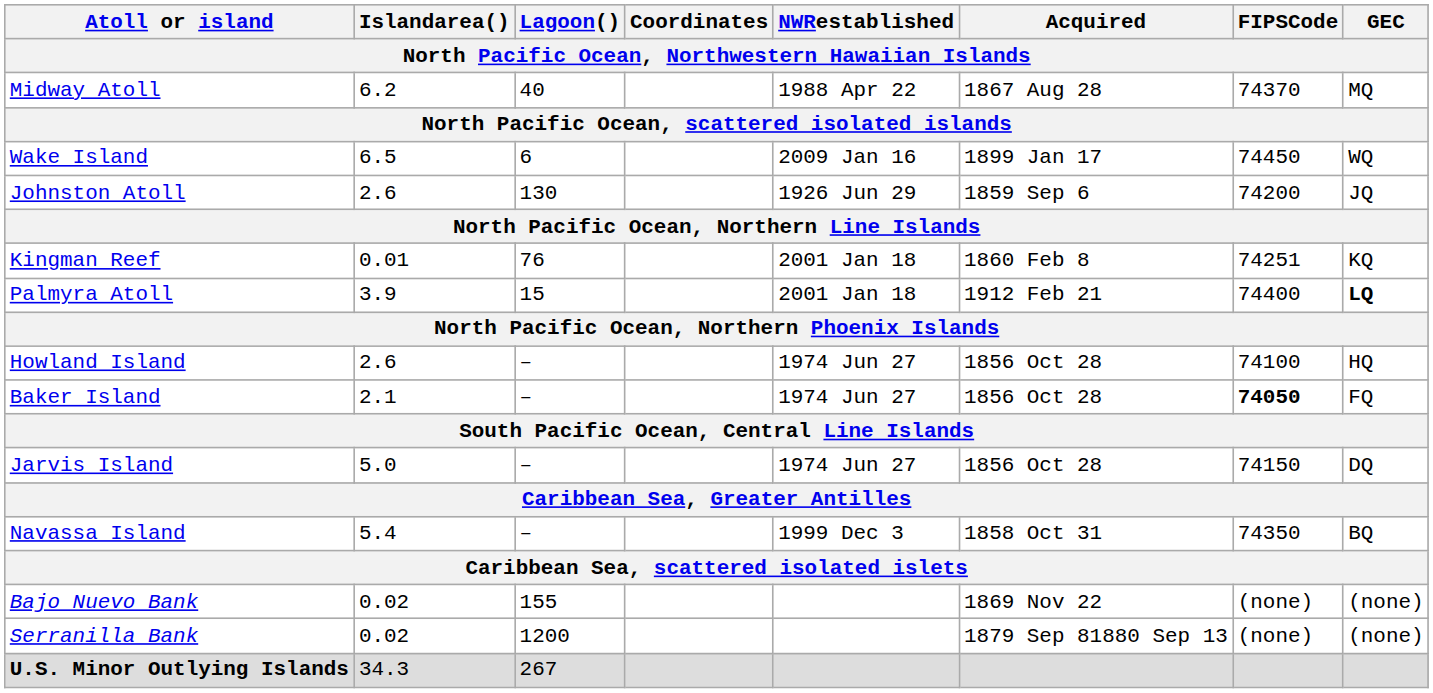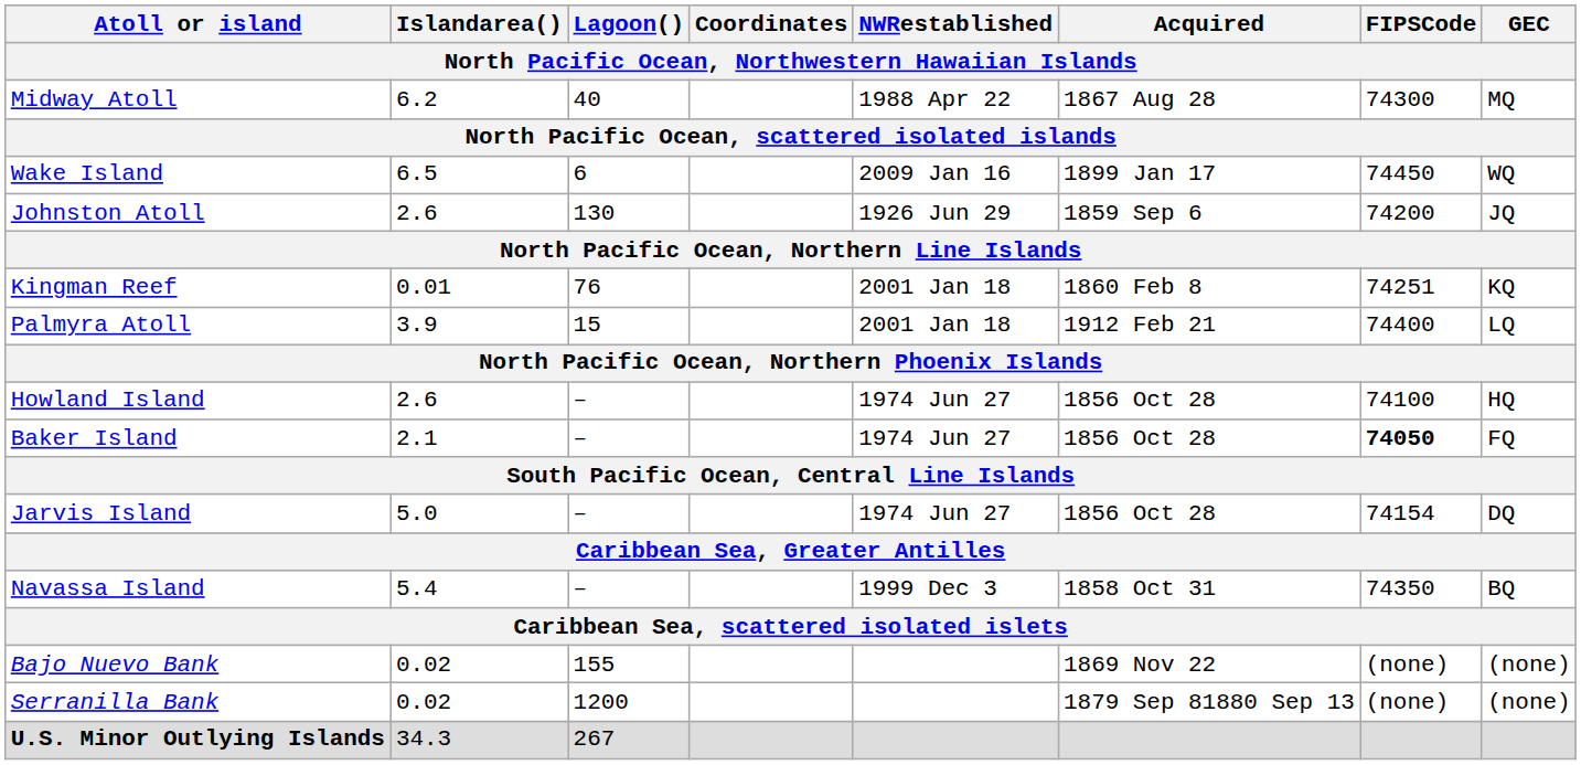 <table class="wikitable sortable col2right col3right">
 <tr>
 <th><a href='#'>Atoll</a> or <a href='#'>island</a></th>
 <th>Islandarea()</th>
 <th><a href='#'>Lagoon</a>()</th>
 <th>Coordinates</th>
 <th><a href='#'>NWR</a>established</th>
 <th>Acquired</th>
 <th>FIPSCode</th>
 <th>GEC</th>
 </tr>
 <tr>
 <th colspan="10">North <a href='#'>Pacific Ocean</a>, <a href='#'>Northwestern Hawaiian Islands</a></th>
 </tr>
 <tr style="background: #FFF">
 <td><a href='#'>Midway Atoll</a></td>
 <td>6.2</td>
 <td>40</td>
 <td></td>
 <td>1988 Apr 22</td>
 <td>1867 Aug 28</td>
-<td>74370</td>
+<td>74300</td>
 <td>MQ</td>
 </tr>
 <tr>
 <th colspan="10">North Pacific Ocean, <a href='#'>scattered isolated islands</a></th>
 </tr>
 <tr style="background: #FFF">
 <td><a href='#'>Wake Island</a></td>
 <td>6.5</td>
 <td>6</td>
 <td></td>
 <td>2009 Jan 16</td>
 <td>1899 Jan 17</td>
 <td>74450</td>
 <td>WQ</td>
 </tr>
 <tr style="background: #FFF">
 <td><a href='#'>Johnston Atoll</a></td>
 <td>2.6</td>
 <td>130</td>
 <td></td>
 <td>1926 Jun 29</td>
 <td>1859 Sep 6</td>
 <td>74200</td>
 <td>JQ</td>
 </tr>
 <tr>
 <th colspan="10">North Pacific Ocean, Northern <a href='#'>Line Islands</a></th>
 </tr>
 <tr style="background: #FFF">
 <td><a href='#'>Kingman Reef</a></td>
 <td>0.01</td>
 <td>76</td>
 <td></td>
 <td>2001 Jan 18</td>
 <td>1860 Feb 8</td>
 <td>74251</td>
 <td>KQ</td>
 </tr>
 <tr style="background: #FFF">
 <td><a href='#'>Palmyra Atoll</a></td>
 <td>3.9</td>
 <td>15</td>
 <td></td>
 <td>2001 Jan 18</td>
 <td>1912 Feb 21</td>
 <td>74400</td>
-<td><strong>LQ</strong></td>
+<td>LQ</td>
 </tr>
 <tr>
 <th colspan="10">North Pacific Ocean, Northern <a href='#'>Phoenix Islands</a></th>
 </tr>
 <tr style="background: #FFF">
 <td><a href='#'>Howland Island</a></td>
 <td>2.6</td>
 <td>–</td>
 <td></td>
 <td>1974 Jun 27</td>
 <td>1856 Oct 28</td>
 <td>74100</td>
 <td>HQ</td>
 </tr>
 <tr style="background: #FFF">
 <td><a href='#'>Baker Island</a></td>
 <td>2.1</td>
 <td>–</td>
 <td></td>
 <td>1974 Jun 27</td>
 <td>1856 Oct 28</td>
 <td><strong>74050</strong></td>
 <td>FQ</td>
 </tr>
 <tr>
 <th colspan="10">South Pacific Ocean, Central <a href='#'>Line Islands</a></th>
 </tr>
 <tr style="background: #FFF">
 <td><a href='#'>Jarvis Island</a></td>
 <td>5.0</td>
 <td>–</td>
 <td></td>
 <td>1974 Jun 27</td>
 <td>1856 Oct 28</td>
-<td>74150</td>
+<td>74154</td>
 <td>DQ</td>
 </tr>
 <tr>
 <th colspan="10"><a href='#'>Caribbean Sea</a>, <a href='#'>Greater Antilles</a></th>
 </tr>
 <tr style="background: #FFF">
 <td><a href='#'>Navassa Island</a></td>
 <td>5.4</td>
 <td>–</td>
 <td></td>
 <td>1999 Dec 3</td>
 <td>1858 Oct 31</td>
 <td>74350</td>
 <td>BQ</td>
 </tr>
 <tr>
 <th colspan="10">Caribbean Sea, <a href='#'>scattered isolated islets</a></th>
 </tr>
 <tr style="background: #FFF">
 <td><em><a href='#'>Bajo Nuevo Bank</a></em></td>
 <td>0.02</td>
 <td>155</td>
 <td></td>
 <td></td>
 <td>1869 Nov 22</td>
 <td>(none)</td>
 <td>(none)</td>
 </tr>
 <tr style="background: #FFF">
 <td><em><a href='#'>Serranilla Bank</a></em></td>
 <td>0.02</td>
 <td>1200</td>
 <td></td>
 <td></td>
 <td>1879 Sep 81880 Sep 13</td>
 <td>(none)</td>
 <td>(none)</td>
 </tr>
 <tr style="background: #DDD">
 <td><strong>U.S. Minor Outlying Islands</strong></td>
 <td>34.3</td>
 <td>267</td>
 <td></td>
 <td></td>
 <td></td>
 <td></td>
 <td></td>
 </tr>
 </table>
